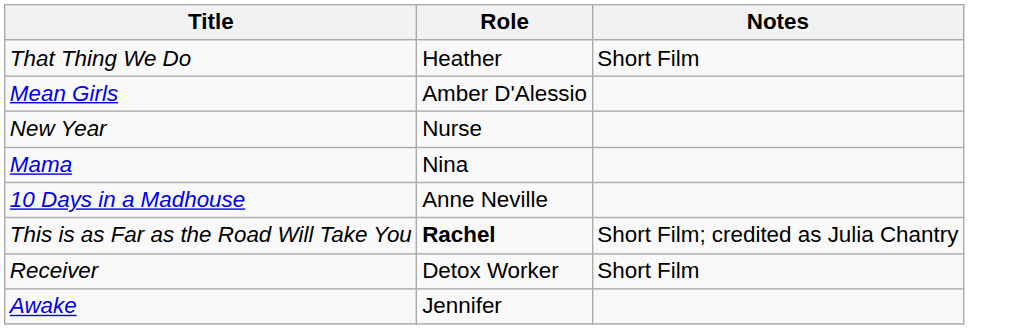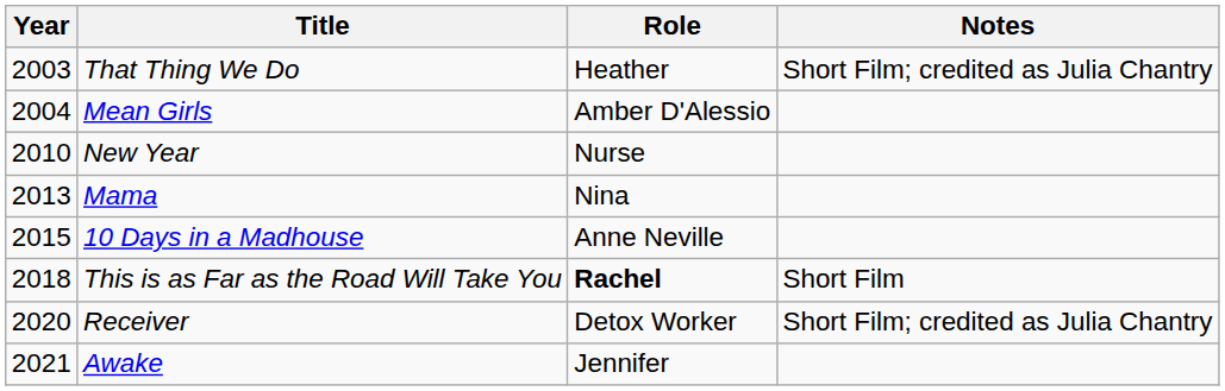 <table class="wikitable sortable">
 <tr>
+<th>Year</th>
 <th>Title</th>
 <th>Role</th>
 <th class="unsortable">Notes</th>
 </tr>
 <tr>
+<td>2003</td>
 <td><em>That Thing We Do</em></td>
 <td>Heather</td>
-<td>Short Film</td>
+<td>Short Film; credited as Julia Chantry</td>
 </tr>
 <tr>
+<td>2004</td>
 <td><em><a href='#'>Mean Girls</a></em></td>
 <td>Amber D'Alessio</td>
 <td></td>
 </tr>
 <tr>
+<td>2010</td>
 <td><em>New Year</em></td>
 <td>Nurse</td>
 <td></td>
 </tr>
 <tr>
+<td>2013</td>
 <td><em><a href='#'>Mama</a></em></td>
 <td>Nina</td>
 <td></td>
 </tr>
 <tr>
+<td>2015</td>
 <td><em><a href='#'>10 Days in a Madhouse</a></em></td>
 <td>Anne Neville</td>
 <td></td>
 </tr>
 <tr>
+<td>2018</td>
 <td><em>This is as Far as the Road Will Take You</em></td>
 <td><strong>Rachel</strong></td>
+<td>Short Film</td>
+</tr>
+<tr>
+<td>2020</td>
+<td><em>Receiver</em></td>
+<td>Detox Worker</td>
 <td>Short Film; credited as Julia Chantry</td>
 </tr>
 <tr>
-<td><em>Receiver</em></td>
-<td>Detox Worker</td>
-<td>Short Film</td>
-</tr>
-<tr>
+<td>2021</td>
 <td><em><a href='#'>Awake</a></em></td>
 <td>Jennifer</td>
 <td></td>
 </tr>
 </table>
